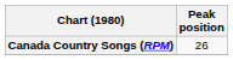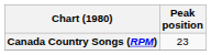 <table class="wikitable sortable plainrowheaders" style="text-align:center">
 <tr>
 <th scope="col">Chart (1980)</th>
 <th scope="col">Peak<br> position</th>
 </tr>
 <tr>
 <th scope="row">Canada Country Songs (<em><a href='#'>RPM</a></em>)</th>
-<td>26</td>
+<td>23</td>
 </tr>
 <tr>
 </tr>
 <tr>
 </tr>
 </table>
